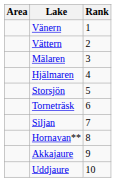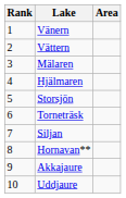 <table class="wikitable sortable">
 <tr>
+<th>Rank</th>
+<th>Lake</th>
 <th>Area</th>
-<th>Lake</th>
-<th>Rank</th>
 </tr>
 <tr>
+<td>1</td>
+<td><a href='#'>Vänern</a></td>
 <td align="right"></td>
-<td><a href='#'>Vänern</a></td>
-<td>1</td>
 </tr>
 <tr>
+<td>2</td>
+<td><a href='#'>Vättern</a></td>
 <td align="right"></td>
-<td><a href='#'>Vättern</a></td>
-<td>2</td>
 </tr>
 <tr>
+<td>3</td>
+<td><a href='#'>Mälaren</a></td>
 <td align="right"></td>
-<td><a href='#'>Mälaren</a></td>
-<td>3</td>
 </tr>
 <tr>
+<td>4</td>
+<td><a href='#'>Hjälmaren</a></td>
 <td align="right"></td>
-<td><a href='#'>Hjälmaren</a></td>
-<td>4</td>
 </tr>
 <tr>
+<td>5</td>
+<td><a href='#'>Storsjön</a></td>
 <td align="right"></td>
-<td><a href='#'>Storsjön</a></td>
-<td>5</td>
 </tr>
 <tr>
+<td>6</td>
+<td><a href='#'>Torneträsk</a></td>
 <td align="right"></td>
-<td><a href='#'>Torneträsk</a></td>
-<td>6</td>
 </tr>
 <tr>
+<td>7</td>
+<td><a href='#'>Siljan</a></td>
 <td align="right"></td>
-<td><a href='#'>Siljan</a></td>
-<td>7</td>
 </tr>
 <tr>
+<td>8</td>
+<td><a href='#'>Hornavan</a>**</td>
 <td align="right"></td>
-<td><a href='#'>Hornavan</a>**</td>
-<td>8</td>
 </tr>
 <tr>
+<td>9</td>
+<td><a href='#'>Akkajaure</a></td>
 <td align="right"></td>
-<td><a href='#'>Akkajaure</a></td>
-<td>9</td>
 </tr>
 <tr>
+<td>10</td>
+<td><a href='#'>Uddjaure</a></td>
 <td align="right"></td>
-<td><a href='#'>Uddjaure</a></td>
-<td>10</td>
 </tr>
 </table>
